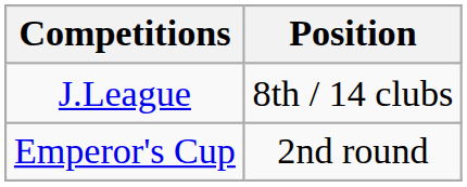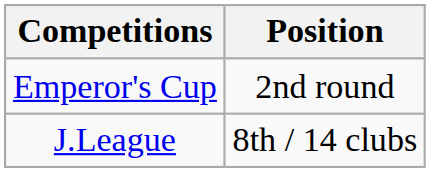 <table class="wikitable" style="text-align:center;">
 <tr>
 <th>Competitions</th>
 <th>Position</th>
 </tr>
 <tr>
+<td><a href='#'>Emperor's Cup</a></td>
+<td>2nd round</td>
+</tr>
+<tr>
 <td><a href='#'>J.League</a></td>
 <td>8th / 14 clubs</td>
 </tr>
-<tr>
-<td><a href='#'>Emperor's Cup</a></td>
-<td>2nd round</td>
-</tr>
 </table>
